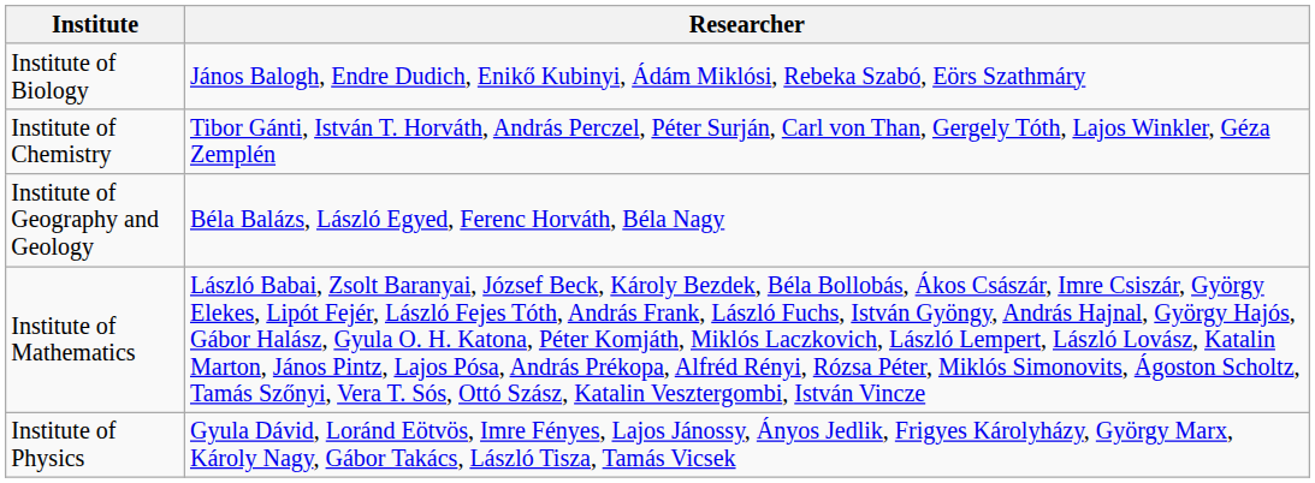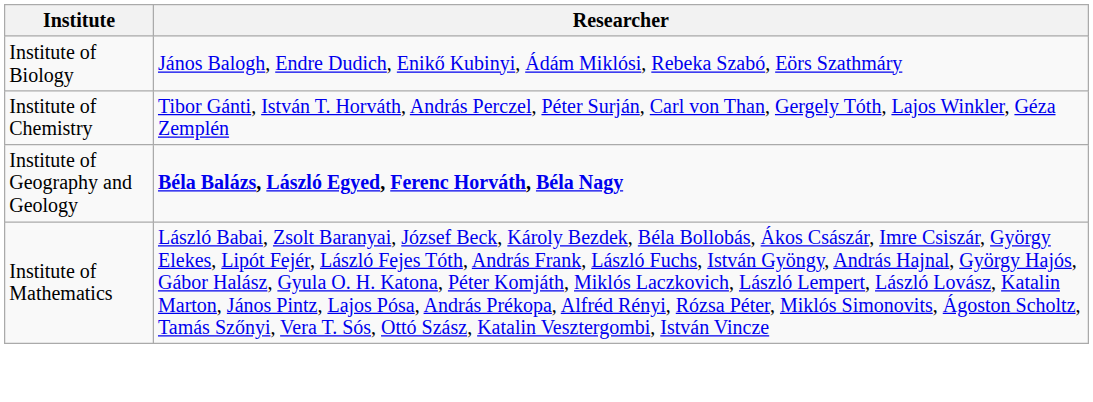 <table class="wikitable">
 <tr>
 <th>Institute</th>
 <th>Researcher</th>
 </tr>
 <tr>
 <td>Institute of Biology</td>
 <td><a href='#'>János Balogh</a>, <a href='#'>Endre Dudich</a>, <a href='#'>Enikő Kubinyi</a>, <a href='#'>Ádám Miklósi</a>, <a href='#'>Rebeka Szabó</a>, <a href='#'>Eörs Szathmáry</a></td>
 </tr>
 <tr>
 <td>Institute of Chemistry</td>
 <td><a href='#'>Tibor Gánti</a>, <a href='#'>István T. Horváth</a>, <a href='#'>András Perczel</a>, <a href='#'>Péter Surján</a>, <a href='#'>Carl von Than</a>, <a href='#'>Gergely Tóth</a>, <a href='#'>Lajos Winkler</a>, <a href='#'>Géza Zemplén</a></td>
 </tr>
 <tr>
 <td>Institute of Geography and Geology</td>
-<td><a href='#'>Béla Balázs</a>, <a href='#'>László Egyed</a>, <a href='#'>Ferenc Horváth</a>, <a href='#'>Béla Nagy</a></td>
+<td><strong><a href='#'>Béla Balázs</a>, <a href='#'>László Egyed</a>, <a href='#'>Ferenc Horváth</a>, <a href='#'>Béla Nagy</a></strong></td>
 </tr>
 <tr>
 <td>Institute of Mathematics</td>
 <td><a href='#'>László Babai</a>, <a href='#'>Zsolt Baranyai</a>, <a href='#'>József Beck</a>, <a href='#'>Károly Bezdek</a>, <a href='#'>Béla Bollobás</a>, <a href='#'>Ákos Császár</a>, <a href='#'>Imre Csiszár</a>, <a href='#'>György Elekes</a>, <a href='#'>Lipót Fejér</a>, <a href='#'>László Fejes Tóth</a>, <a href='#'>András Frank</a>, <a href='#'>László Fuchs</a>, <a href='#'>István Gyöngy</a>, <a href='#'>András Hajnal</a>, <a href='#'>György Hajós</a>, <a href='#'>Gábor Halász</a>, <a href='#'>Gyula O. H. Katona</a>, <a href='#'>Péter Komjáth</a>, <a href='#'>Miklós Laczkovich</a>, <a href='#'>László Lempert</a>, <a href='#'>László Lovász</a>, <a href='#'>Katalin Marton</a>, <a href='#'>János Pintz</a>, <a href='#'>Lajos Pósa</a>, <a href='#'>András Prékopa</a>, <a href='#'>Alfréd Rényi</a>, <a href='#'>Rózsa Péter</a>, <a href='#'>Miklós Simonovits</a>, <a href='#'>Ágoston Scholtz</a>, <a href='#'>Tamás Szőnyi</a>, <a href='#'>Vera T. Sós</a>, <a href='#'>Ottó Szász</a>, <a href='#'>Katalin Vesztergombi</a>, <a href='#'>István Vincze</a></td>
 </tr>
-<tr>
-<td>Institute of Physics</td>
-<td><a href='#'>Gyula Dávid</a>, <a href='#'>Loránd Eötvös</a>, <a href='#'>Imre Fényes</a>, <a href='#'>Lajos Jánossy</a>, <a href='#'>Ányos Jedlik</a>, <a href='#'>Frigyes Károlyházy</a>, <a href='#'>György Marx</a>, <a href='#'>Károly Nagy</a>, <a href='#'>Gábor Takács</a>, <a href='#'>László Tisza</a>, <a href='#'>Tamás Vicsek</a></td>
-</tr>
 </table>
